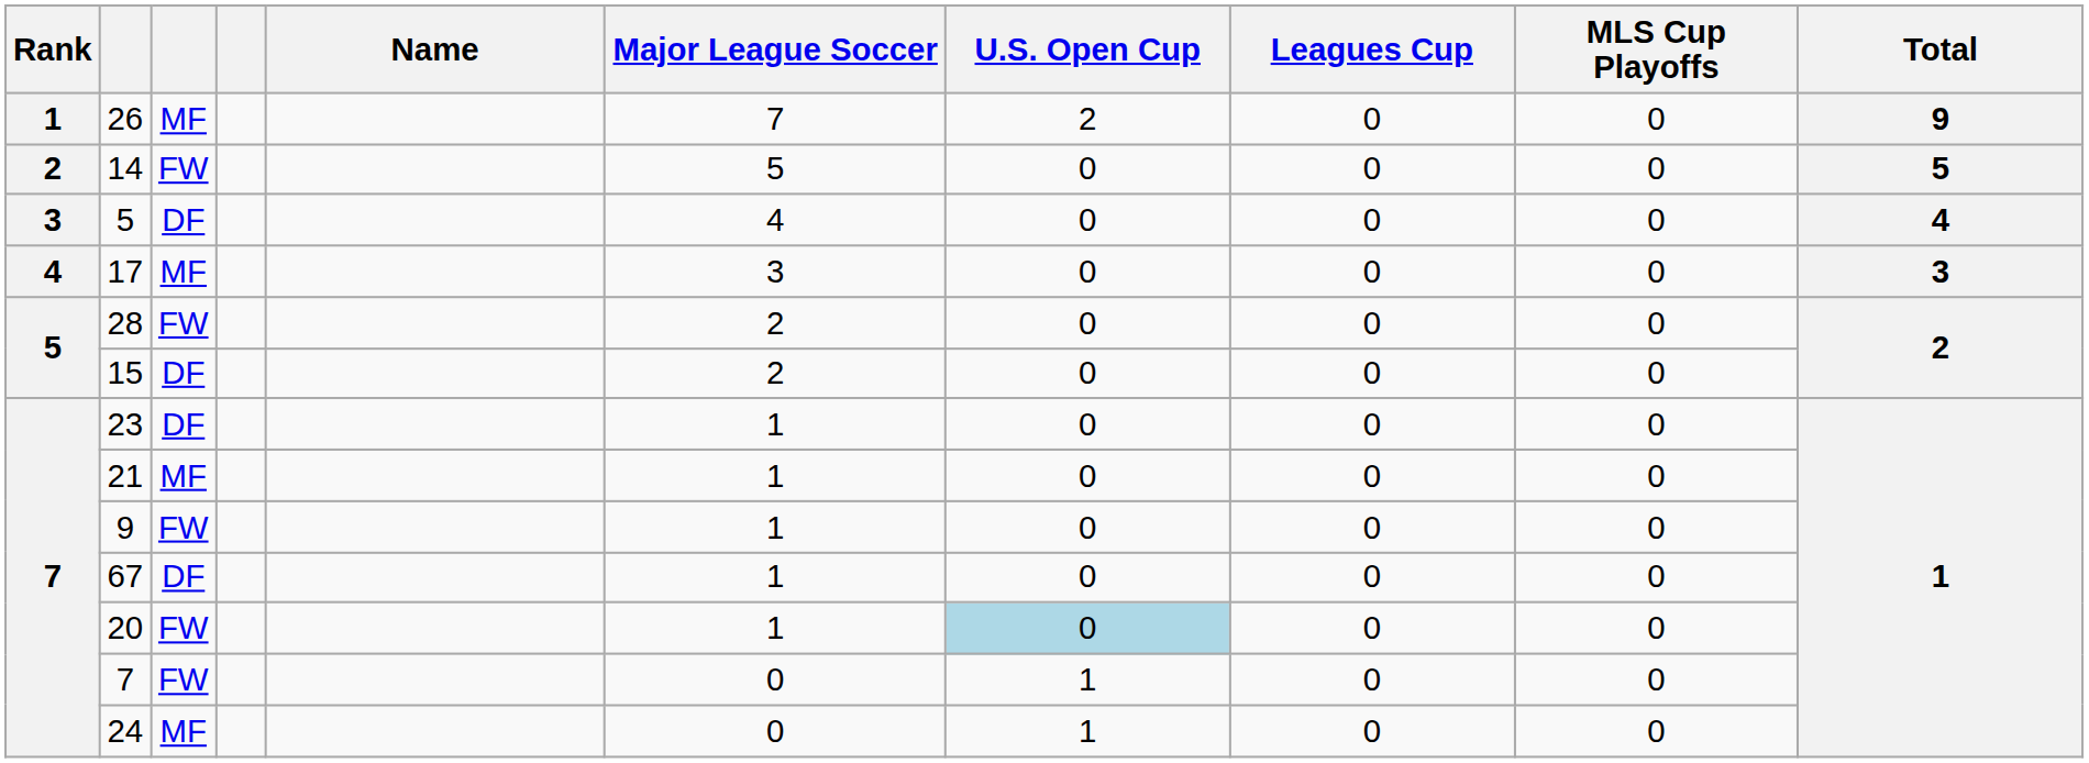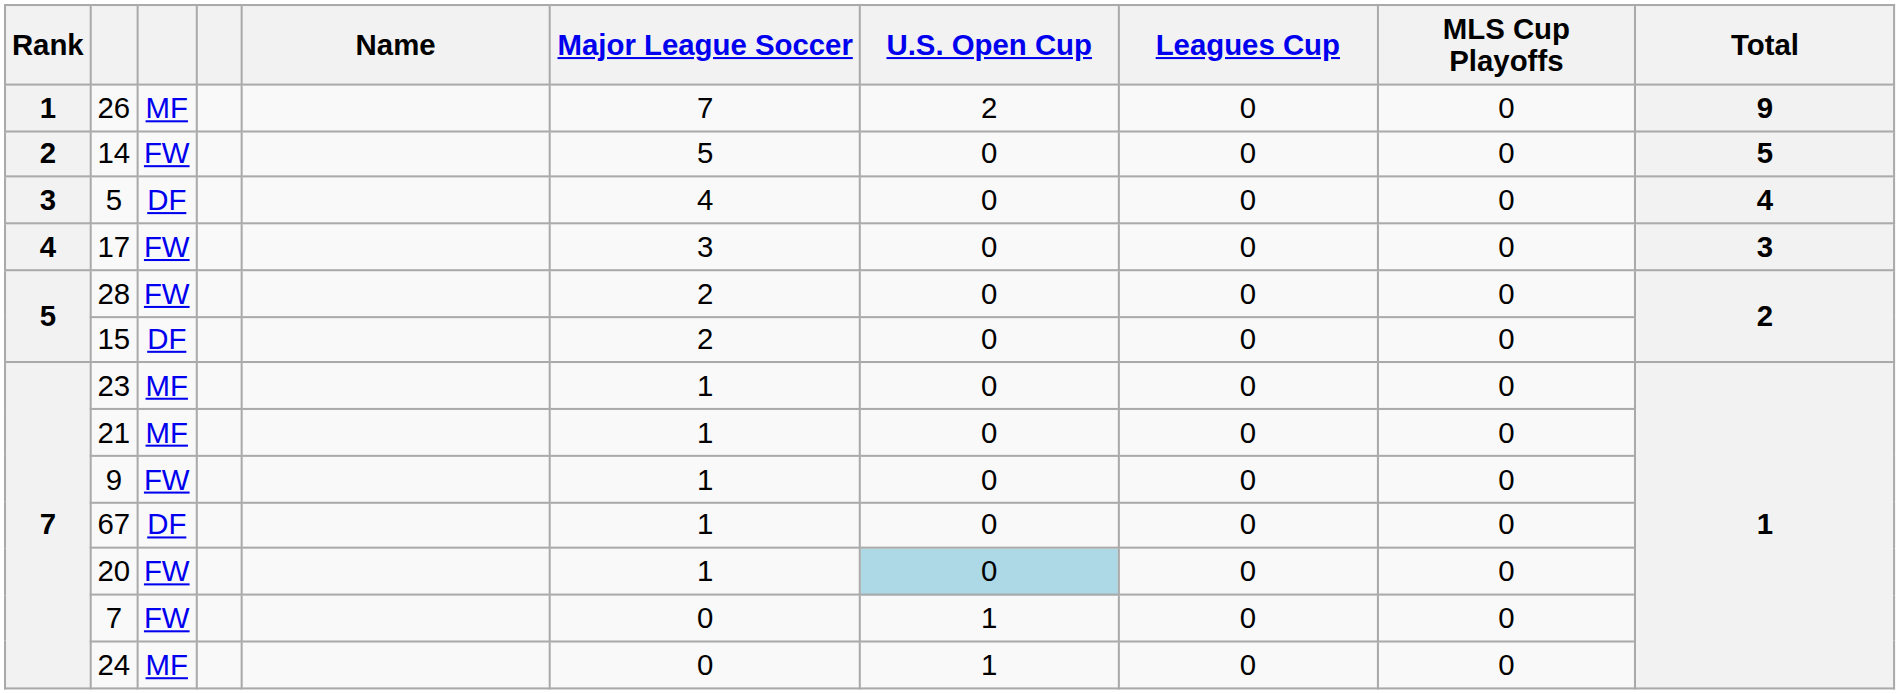 <table class="wikitable sortable" style="text-align:center; font-size:90%;">
 <tr>
 <th width="15">Rank</th>
 <th width="15"></th>
 <th width="15"></th>
 <th width="15"></th>
 <th width="145">Name</th>
 <th width="145"><a href='#'>Major League Soccer</a></th>
 <th width="120"><a href='#'>U.S. Open Cup</a></th>
 <th width="120"><a href='#'>Leagues Cup</a></th>
 <th width="120">MLS Cup Playoffs</th>
 <th width="120">Total</th>
 </tr>
 <tr>
 <th>1</th>
 <td>26</td>
 <td><a href='#'>MF</a></td>
 <td></td>
 <td align="left"></td>
 <td>7</td>
 <td>2</td>
 <td>0</td>
 <td>0</td>
 <th>9</th>
 </tr>
 <tr>
 <th>2</th>
 <td>14</td>
 <td><a href='#'>FW</a></td>
 <td></td>
 <td align="left"></td>
 <td>5</td>
 <td>0</td>
 <td>0</td>
 <td>0</td>
 <th>5</th>
 </tr>
 <tr>
 <th>3</th>
 <td>5</td>
 <td><a href='#'>DF</a></td>
 <td></td>
 <td align="left"></td>
 <td>4</td>
 <td>0</td>
 <td>0</td>
 <td>0</td>
 <th>4</th>
 </tr>
 <tr>
 <th>4</th>
 <td>17</td>
-<td><a href='#'>MF</a></td>
+<td><a href='#'>FW</a></td>
 <td></td>
 <td align="left"></td>
 <td>3</td>
 <td>0</td>
 <td>0</td>
 <td>0</td>
 <th>3</th>
 </tr>
 <tr>
 <th rowspan="2">5</th>
 <td>28</td>
 <td><a href='#'>FW</a></td>
 <td></td>
 <td align="left"></td>
 <td>2</td>
 <td>0</td>
 <td>0</td>
 <td>0</td>
 <th rowspan="2">2</th>
 </tr>
 <tr>
 <td>15</td>
 <td><a href='#'>DF</a></td>
 <td></td>
 <td align="left"></td>
 <td>2</td>
 <td>0</td>
 <td>0</td>
 <td>0</td>
 </tr>
 <tr>
 <th rowspan="7">7</th>
 <td>23</td>
-<td><a href='#'>DF</a></td>
+<td><a href='#'>MF</a></td>
 <td></td>
 <td align="left"></td>
 <td>1</td>
 <td>0</td>
 <td>0</td>
 <td>0</td>
 <th rowspan="7">1</th>
 </tr>
 <tr>
 <td>21</td>
 <td><a href='#'>MF</a></td>
 <td></td>
 <td align="left"></td>
 <td>1</td>
 <td>0</td>
 <td>0</td>
 <td>0</td>
 </tr>
 <tr>
 <td>9</td>
 <td><a href='#'>FW</a></td>
 <td></td>
 <td align="left"></td>
 <td>1</td>
 <td>0</td>
 <td>0</td>
 <td>0</td>
 </tr>
 <tr>
 <td>67</td>
 <td><a href='#'>DF</a></td>
 <td></td>
 <td align="left"></td>
 <td>1</td>
 <td>0</td>
 <td>0</td>
 <td>0</td>
 </tr>
 <tr>
 <td>20</td>
 <td><a href='#'>FW</a></td>
 <td></td>
 <td align="left"></td>
 <td>1</td>
 <td style="background: lightblue;">0</td>
 <td>0</td>
 <td>0</td>
 </tr>
 <tr>
 <td>7</td>
 <td><a href='#'>FW</a></td>
 <td></td>
 <td align="left"></td>
 <td>0</td>
 <td>1</td>
 <td>0</td>
 <td>0</td>
 </tr>
 <tr>
 <td>24</td>
 <td><a href='#'>MF</a></td>
 <td></td>
 <td align="left"></td>
 <td>0</td>
 <td>1</td>
 <td>0</td>
 <td>0</td>
 </tr>
 </table>
